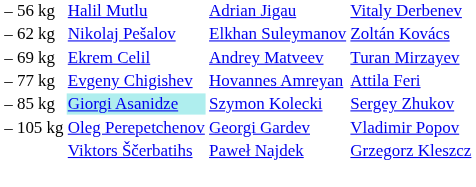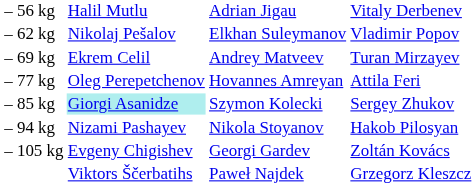 <table>
 <tr>
 <td>– 56 kg<br></td>
 <td> <a href='#'>Halil Mutlu</a></td>
 <td> <a href='#'>Adrian Jigau</a></td>
 <td> <a href='#'>Vitaly Derbenev</a></td>
 </tr>
 <tr>
 <td>– 62 kg<br></td>
 <td> <a href='#'>Nikolaj Pešalov</a></td>
 <td> <a href='#'>Elkhan Suleymanov</a></td>
-<td> <a href='#'>Zoltán Kovács</a></td>
+<td> <a href='#'>Vladimir Popov</a></td>
 </tr>
 <tr>
 <td>– 69 kg<br></td>
 <td> <a href='#'>Ekrem Celil</a></td>
 <td> <a href='#'>Andrey Matveev</a></td>
 <td> <a href='#'>Turan Mirzayev</a></td>
 </tr>
 <tr>
 <td>– 77 kg<br></td>
-<td> <a href='#'>Evgeny Chigishev</a></td>
+<td> <a href='#'>Oleg Perepetchenov</a></td>
 <td> <a href='#'>Hovannes Amreyan</a></td>
 <td> <a href='#'>Attila Feri</a></td>
 </tr>
 <tr>
 <td>– 85 kg<br></td>
 <td style="background: paleturquoise;"> <a href='#'>Giorgi Asanidze</a></td>
 <td> <a href='#'>Szymon Kolecki</a></td>
 <td> <a href='#'>Sergey Zhukov</a></td>
 </tr>
 <tr>
+<td>– 94 kg<br></td>
+<td> <a href='#'>Nizami Pashayev</a></td>
+<td> <a href='#'>Nikola Stoyanov</a></td>
+<td> <a href='#'>Hakob Pilosyan</a></td>
+</tr>
+<tr>
 <td>– 105 kg<br></td>
-<td> <a href='#'>Oleg Perepetchenov</a></td>
+<td> <a href='#'>Evgeny Chigishev</a></td>
 <td> <a href='#'>Georgi Gardev</a></td>
-<td> <a href='#'>Vladimir Popov</a></td>
+<td> <a href='#'>Zoltán Kovács</a></td>
 </tr>
 <tr>
 <td><br></td>
 <td> <a href='#'>Viktors Ščerbatihs</a></td>
 <td> <a href='#'>Paweł Najdek</a></td>
 <td> <a href='#'>Grzegorz Kleszcz</a></td>
 </tr>
 </table>
